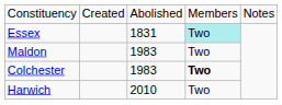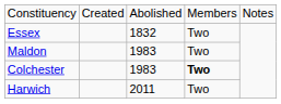 <table class="wikitable">
 <tr>
 <td>Constituency</td>
 <td>Created</td>
 <td>Abolished</td>
 <td>Members</td>
 <td>Notes</td>
 </tr>
 <tr>
 <td><a href='#'>Essex</a></td>
 <td></td>
-<td>1831</td>
-<td style="background: paleturquoise;">Two</td>
+<td>1832</td>
+<td>Two</td>
 </tr>
 <tr>
 <td><a href='#'>Maldon</a></td>
 <td></td>
 <td>1983</td>
 <td>Two</td>
 </tr>
 <tr>
 <td><a href='#'>Colchester</a></td>
 <td></td>
 <td>1983</td>
 <td><strong>Two</strong></td>
 </tr>
 <tr>
 <td><a href='#'>Harwich</a></td>
 <td></td>
-<td>2010</td>
+<td>2011</td>
 <td>Two</td>
 </tr>
 </table>
